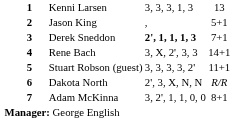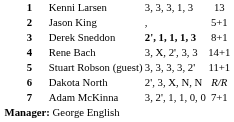 <table style="font-size: 85%" cellspacing="1" cellpadding="1" align=left>
 <tr>
 <td colspan="4"></td>
 </tr>
 <tr>
 <th width="25"></th>
 <th width="25"></th>
 </tr>
 <tr>
 <td></td>
 <td><strong>1</strong></td>
 <td>Kenni Larsen</td>
 <td>3, 3, 3, 1, 3</td>
 <td align=center>13</td>
 </tr>
 <tr>
 <td></td>
 <td><strong>2</strong></td>
 <td>Jason King</td>
 <td>,</td>
 <td align=center>5+1</td>
 </tr>
 <tr>
 <td></td>
 <td><strong>3</strong></td>
 <td>Derek Sneddon</td>
 <td><strong>2', 1, 1, 1, 3</strong></td>
-<td align=center>7+1</td>
+<td align=center>8+1</td>
 </tr>
 <tr>
 <td></td>
 <td><strong>4</strong></td>
 <td>Rene Bach</td>
 <td>3, X, 2', 3, 3</td>
 <td align=center>14+1</td>
 </tr>
 <tr>
 <td></td>
 <td><strong>5</strong></td>
 <td>Stuart Robson (guest)</td>
 <td>3, 3, 3, 3, 2'</td>
 <td align=center>11+1</td>
 </tr>
 <tr>
 <td></td>
 <td><strong>6</strong></td>
 <td>Dakota North</td>
 <td>2', 3, X, N, N</td>
 <td align=center><em>R/R</em></td>
 </tr>
 <tr>
 <td></td>
 <td><strong>7</strong></td>
 <td>Adam McKinna</td>
 <td>3, 2', 1, 1, 0, 0</td>
-<td align=center>8+1</td>
+<td align=center>7+1</td>
 </tr>
 <tr>
 <td colspan=3><strong>Manager:</strong> George English</td>
 </tr>
 <tr>
 <td colspan=4></td>
 </tr>
 </table>
